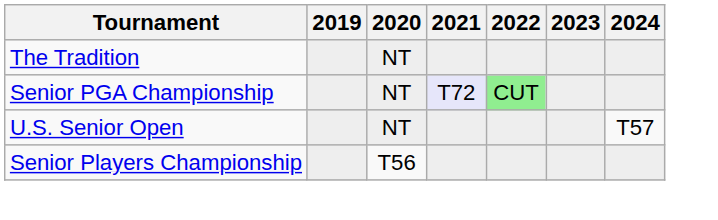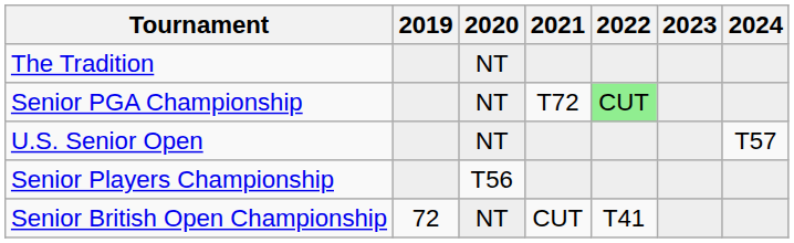 <table class="wikitable" style="font-size:95%;text-align:center;">
 <tr>
 <th>Tournament</th>
 <th>2019</th>
 <th>2020</th>
 <th>2021</th>
 <th>2022</th>
 <th>2023</th>
 <th>2024</th>
 </tr>
 <tr>
 <td align=left><a href='#'>The Tradition</a></td>
 <td style="background:#eeeeee;"></td>
 <td style="background:#eeeeee;">NT</td>
 <td style="background:#eeeeee;"></td>
 <td style="background:#eeeeee;"></td>
 <td style="background:#eeeeee;"></td>
 <td style="background:#eeeeee;"></td>
 </tr>
 <tr>
 <td align=left><a href='#'>Senior PGA Championship</a></td>
 <td style="background:#eeeeee;"></td>
 <td style="background:#eeeeee;">NT</td>
-<td style="background: lavender;">T72</td>
+<td>T72</td>
 <td style="background: lightgreen;">CUT</td>
 <td style="background:#eeeeee;"></td>
 <td style="background:#eeeeee;"></td>
 </tr>
 <tr>
 <td align=left><a href='#'>U.S. Senior Open</a></td>
 <td style="background:#eeeeee;"></td>
 <td style="background:#eeeeee;">NT</td>
 <td style="background:#eeeeee;"></td>
 <td style="background:#eeeeee;"></td>
 <td style="background:#eeeeee;"></td>
 <td>T57</td>
 </tr>
 <tr>
 <td align=left><a href='#'>Senior Players Championship</a></td>
 <td style="background:#eeeeee;"></td>
 <td>T56</td>
 <td style="background:#eeeeee;"></td>
 <td style="background:#eeeeee;"></td>
 <td style="background:#eeeeee;"></td>
 <td style="background:#eeeeee;"></td>
 </tr>
+<tr>
+<td align=left><a href='#'>Senior British Open Championship</a></td>
+<td>72</td>
+<td style="background:#eeeeee;">NT</td>
+<td>CUT</td>
+<td>T41</td>
+<td style="background:#eeeeee;"></td>
+<td style="background:#eeeeee;"></td>
+</tr>
 </table>
